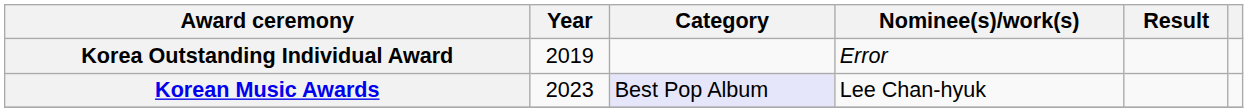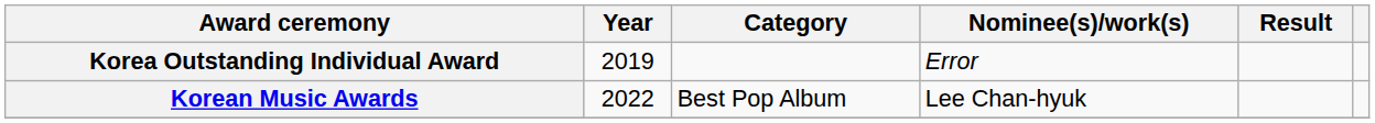 <table class="wikitable sortable plainrowheaders" style="width: 72.6%;">
 <tr>
 <th scope="col">Award ceremony</th>
 <th scope="col">Year</th>
 <th scope="col">Category</th>
 <th scope="col">Nominee(s)/work(s)</th>
 <th scope="col">Result</th>
 <th scope="col" class="unsortable"></th>
 </tr>
 <tr>
 <th scope="row">Korea Outstanding Individual Award</th>
 <td style="text-align:center">2019</td>
 <td></td>
 <td><em>Error</em></td>
 <td></td>
 <td style="text-align:center"></td>
 </tr>
 <tr>
 <th scope="row"><a href='#'>Korean Music Awards</a></th>
-<td style="text-align:center">2023</td>
-<td style="background: lavender;">Best Pop Album</td>
+<td style="text-align:center">2022</td>
+<td>Best Pop Album</td>
 <td>Lee Chan-hyuk</td>
 <td></td>
 <td style="text-align:center"></td>
 </tr>
 <tr>
 </tr>
 </table>
